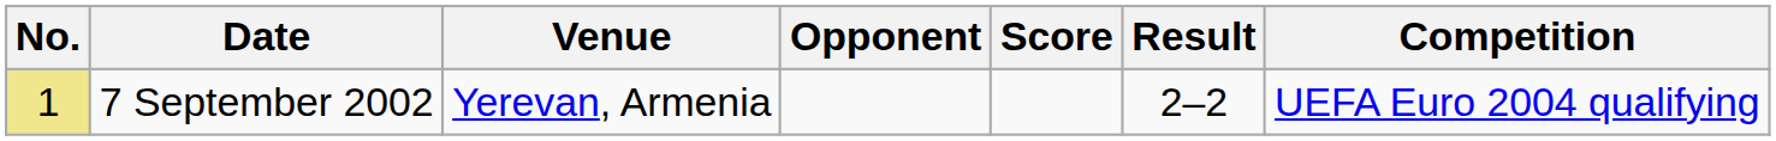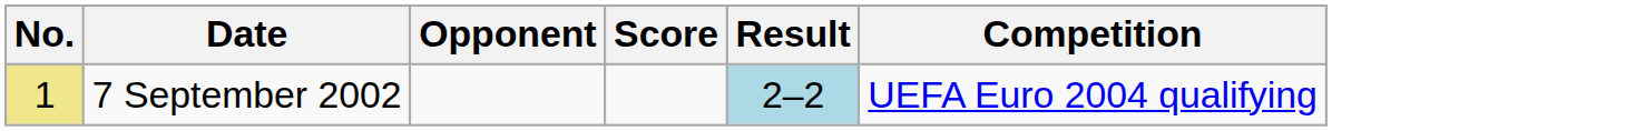 <table class="wikitable sortable">
 <tr>
 <th scope="col">No.</th>
 <th scope="col">Date</th>
-<th scope="col">Venue</th>
 <th scope="col">Opponent</th>
 <th scope="col">Score</th>
 <th scope="col">Result</th>
 <th scope="col">Competition</th>
 </tr>
 <tr>
 <td style="background: khaki; text-align:center">1</td>
 <td>7 September 2002</td>
-<td><a href='#'>Yerevan</a>, Armenia</td>
 <td></td>
 <td></td>
-<td style="text-align:center">2–2</td>
+<td style="background: lightblue; text-align:center">2–2</td>
 <td><a href='#'>UEFA Euro 2004 qualifying</a></td>
 </tr>
 </table>
